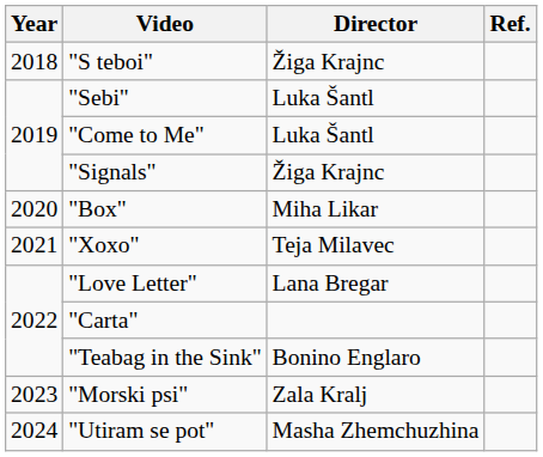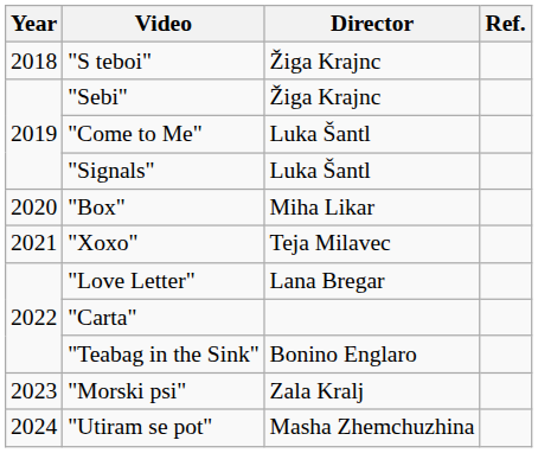 <table class="wikitable">
 <tr>
 <th>Year</th>
 <th>Video</th>
 <th>Director</th>
 <th>Ref.</th>
 </tr>
 <tr>
 <td>2018</td>
 <td>"S teboi"</td>
 <td>Žiga Krajnc</td>
 <td></td>
 </tr>
 <tr>
 <td rowspan="3">2019</td>
 <td>"Sebi"</td>
-<td>Luka Šantl</td>
+<td>Žiga Krajnc</td>
 <td></td>
 </tr>
 <tr>
 <td>"Come to Me"</td>
 <td>Luka Šantl</td>
 <td></td>
 </tr>
 <tr>
 <td>"Signals"</td>
-<td>Žiga Krajnc</td>
+<td>Luka Šantl</td>
 <td></td>
 </tr>
 <tr>
 <td>2020</td>
 <td>"Box"</td>
 <td>Miha Likar</td>
 <td></td>
 </tr>
 <tr>
 <td>2021</td>
 <td>"Xoxo"</td>
 <td>Teja Milavec</td>
 <td></td>
 </tr>
 <tr>
 <td rowspan="3">2022</td>
 <td>"Love Letter"</td>
 <td>Lana Bregar</td>
 <td></td>
 </tr>
 <tr>
 <td>"Carta"</td>
 <td></td>
 <td></td>
 </tr>
 <tr>
 <td>"Teabag in the Sink"</td>
 <td>Bonino Englaro</td>
 <td></td>
 </tr>
 <tr>
 <td>2023</td>
 <td>"Morski psi"</td>
 <td>Zala Kralj</td>
 <td></td>
 </tr>
 <tr>
 <td>2024</td>
 <td>"Utiram se pot"</td>
 <td>Masha Zhemchuzhina</td>
 <td></td>
 </tr>
 </table>
